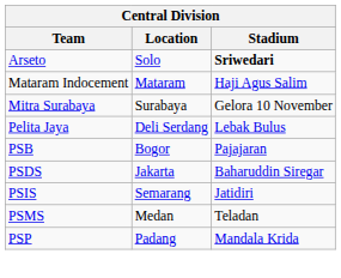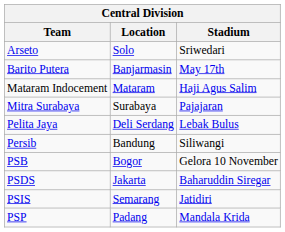 <table class="wikitable" style="text-align: left;">
 <tr>
 <th colspan="3">Central Division</th>
 </tr>
 <tr>
 <th>Team</th>
 <th>Location</th>
 <th>Stadium</th>
 </tr>
 <tr>
 <td><a href='#'>Arseto</a></td>
 <td><a href='#'>Solo</a></td>
-<td><strong>Sriwedari</strong></td>
+<td>Sriwedari</td>
+</tr>
+<tr>
+<td><a href='#'>Barito Putera</a></td>
+<td><a href='#'>Banjarmasin</a></td>
+<td><a href='#'>May 17th</a></td>
 </tr>
 <tr>
 <td>Mataram Indocement</td>
 <td><a href='#'>Mataram</a></td>
 <td><a href='#'>Haji Agus Salim</a></td>
 </tr>
 <tr>
 <td><a href='#'>Mitra Surabaya</a></td>
 <td>Surabaya</td>
-<td>Gelora 10 November</td>
+<td><a href='#'>Pajajaran</a></td>
 </tr>
 <tr>
 <td><a href='#'>Pelita Jaya</a></td>
 <td><a href='#'>Deli Serdang</a></td>
 <td><a href='#'>Lebak Bulus</a></td>
 </tr>
 <tr>
+<td><a href='#'>Persib</a></td>
+<td>Bandung</td>
+<td>Siliwangi</td>
+</tr>
+<tr>
 <td><a href='#'>PSB</a></td>
 <td><a href='#'>Bogor</a></td>
-<td><a href='#'>Pajajaran</a></td>
+<td>Gelora 10 November</td>
 </tr>
 <tr>
 <td><a href='#'>PSDS</a></td>
 <td><a href='#'>Jakarta</a> </td>
 <td><a href='#'>Baharuddin Siregar</a></td>
 </tr>
 <tr>
 <td><a href='#'>PSIS</a></td>
 <td><a href='#'>Semarang</a></td>
 <td><a href='#'>Jatidiri</a></td>
 </tr>
 <tr>
-<td><a href='#'>PSMS</a></td>
-<td>Medan</td>
-<td>Teladan</td>
-</tr>
-<tr>
 <td><a href='#'>PSP</a></td>
 <td><a href='#'>Padang</a></td>
 <td><a href='#'>Mandala Krida</a></td>
 </tr>
 </table>
